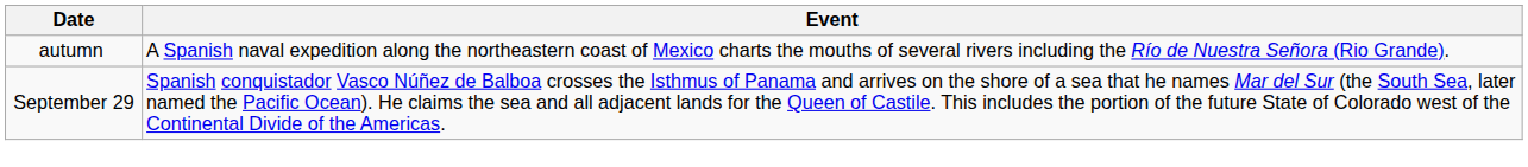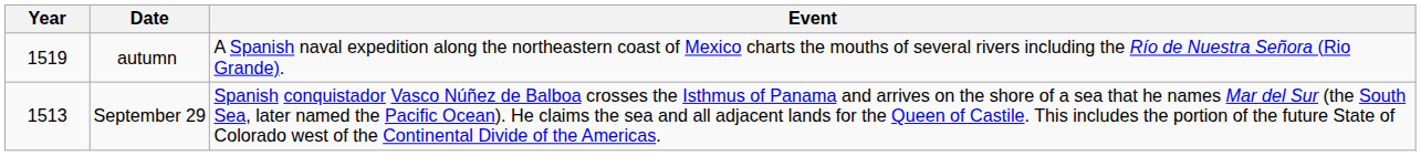 <table class="wikitable" style="width:100%;">
 <tr>
+<th style="width:6%">Year</th>
 <th style="width:8%">Date</th>
 <th style="width:86%">Event</th>
 </tr>
 <tr>
+<td align=center>1519</td>
 <td align=center>autumn </td>
 <td>A <a href='#'>Spanish</a> naval expedition along the northeastern coast of <a href='#'>Mexico</a> charts the mouths of several rivers including the <a href='#'><em>Río de Nuestra Señora</em> (Rio Grande)</a>.</td>
 </tr>
 <tr>
+<td align=center>1513</td>
 <td align=center>September 29</td>
 <td><a href='#'>Spanish</a> <a href='#'>conquistador</a> <a href='#'>Vasco Núñez de Balboa</a> crosses the <a href='#'>Isthmus of Panama</a> and arrives on the shore of a sea that he names <em><a href='#'>Mar del Sur</a></em> (the <a href='#'>South Sea</a>, later named the <a href='#'>Pacific Ocean</a>).  He claims the sea and all adjacent lands for the <a href='#'>Queen of Castile</a>. This includes the portion of the future State of Colorado west of the <a href='#'>Continental Divide of the Americas</a>.</td>
 </tr>
 </table>
